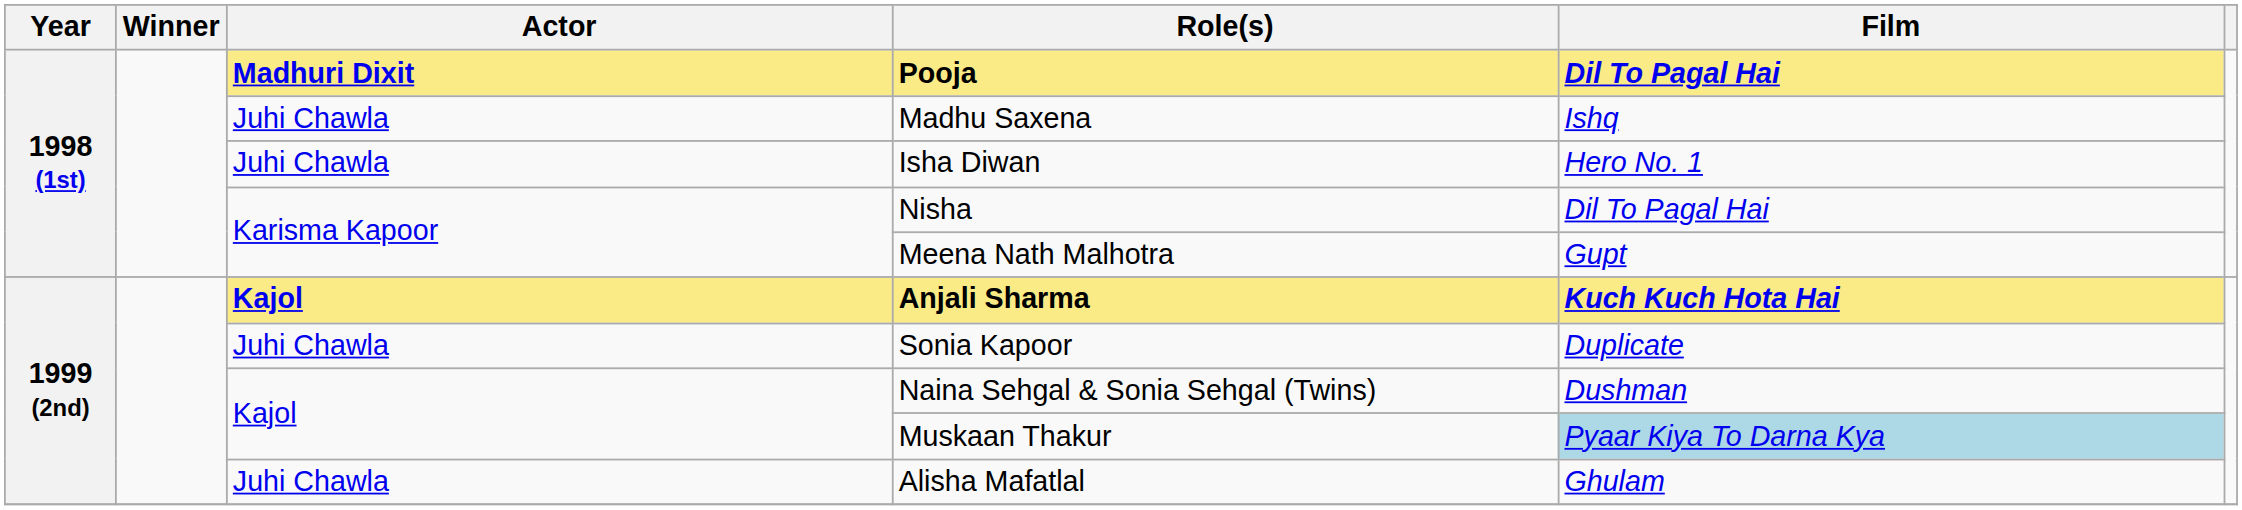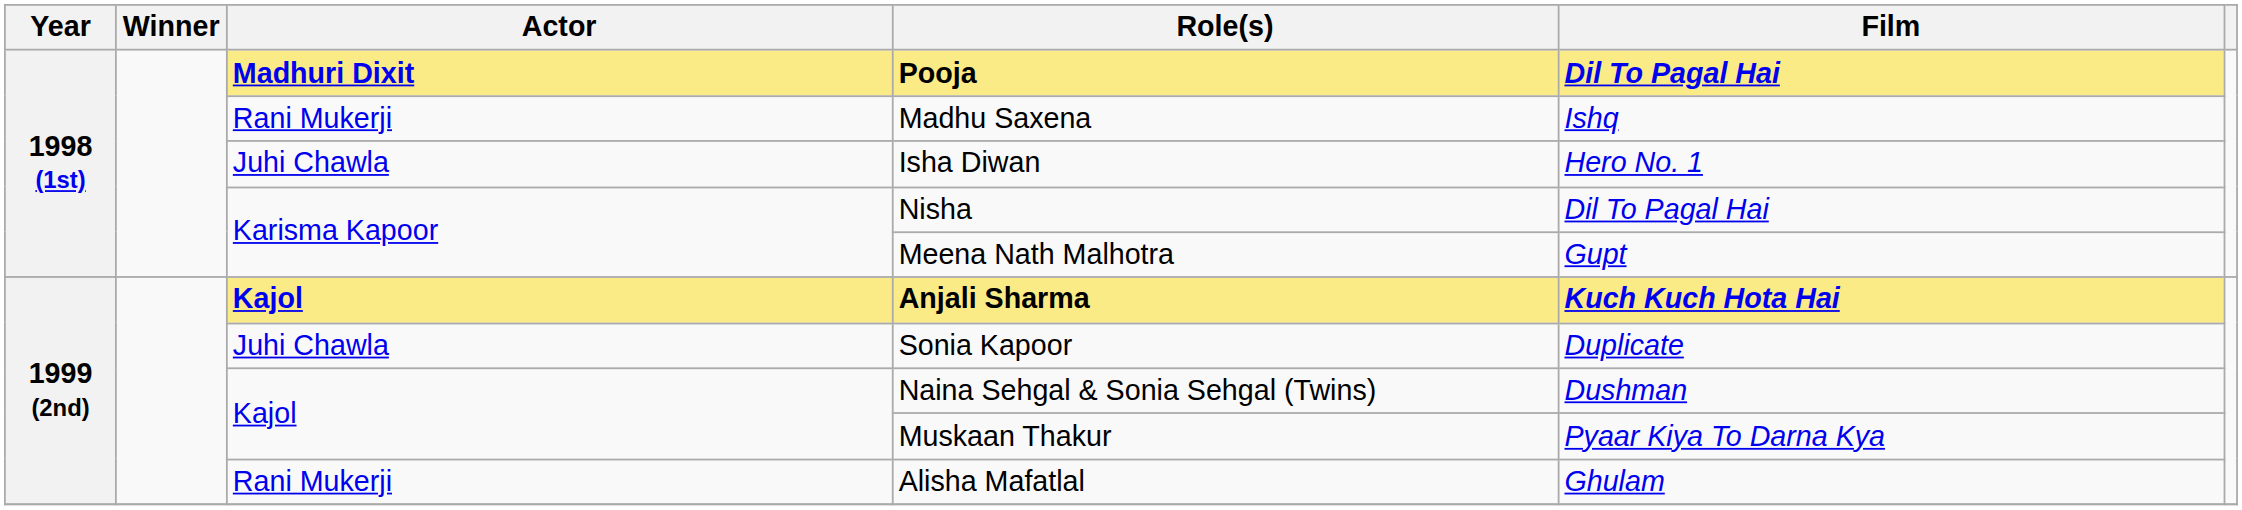 <table class="wikitable sortable" style="text-align:left;">
 <tr>
 <th scope="col" style="width:5%;text-align:center;">Year</th>
 <th scope="col" style="width:3%;text-align:center;">Winner</th>
 <th scope="col" style="width:30%;text-align:center;">Actor</th>
 <th scope="col" style="width:30%;text-align:center;">Role(s)</th>
 <th scope="col" style="width:30%;text-align:center;">Film</th>
 <th class="unsortable"></th>
 </tr>
 <tr>
 <th scope="row" rowspan="5" style="text-align:center">1998 <br><small><a href='#'>(1st)</a></small></th>
 <td rowspan="5" style="text-align:center"></td>
 <td style="background:#FAEB86;"><strong><a href='#'>Madhuri Dixit</a></strong> </td>
 <td style="background:#FAEB86;"><strong>Pooja</strong></td>
 <td style="background:#FAEB86;"><strong><em><a href='#'>Dil To Pagal Hai</a></em></strong></td>
 <td style="text-align:center;" rowspan="5"><br></td>
 </tr>
 <tr>
-<td><a href='#'>Juhi Chawla</a></td>
+<td><a href='#'>Rani Mukerji</a></td>
 <td>Madhu Saxena</td>
 <td><em><a href='#'>Ishq</a></em></td>
 </tr>
 <tr>
 <td><a href='#'>Juhi Chawla</a></td>
 <td>Isha Diwan</td>
 <td><em><a href='#'>Hero No. 1</a></em></td>
 </tr>
 <tr>
 <td rowspan="2"><a href='#'>Karisma Kapoor</a></td>
 <td>Nisha</td>
 <td><em><a href='#'>Dil To Pagal Hai</a></em></td>
 </tr>
 <tr>
 <td>Meena Nath Malhotra</td>
 <td><em><a href='#'>Gupt</a></em></td>
 </tr>
 <tr>
 <th scope="row" rowspan="5" style="text-align:center">1999 <br><small>(2nd)</small></th>
 <td rowspan="5" style="text-align:center"></td>
 <td style="background:#FAEB86;"><strong><a href='#'>Kajol</a></strong> </td>
 <td style="background:#FAEB86;"><strong>Anjali Sharma</strong></td>
 <td style="background:#FAEB86;"><strong><em><a href='#'>Kuch Kuch Hota Hai</a></em></strong></td>
 <td style="text-align:center;" rowspan="5"></td>
 </tr>
 <tr>
 <td><a href='#'>Juhi Chawla</a></td>
 <td>Sonia Kapoor</td>
 <td><em><a href='#'>Duplicate</a></em></td>
 </tr>
 <tr>
 <td rowspan="2"><a href='#'>Kajol</a></td>
 <td>Naina Sehgal & Sonia Sehgal (Twins)</td>
 <td><em><a href='#'>Dushman</a></em></td>
 </tr>
 <tr>
 <td>Muskaan Thakur</td>
-<td style="background: lightblue;"><em><a href='#'>Pyaar Kiya To Darna Kya</a></em></td>
+<td><em><a href='#'>Pyaar Kiya To Darna Kya</a></em></td>
 </tr>
 <tr>
-<td><a href='#'>Juhi Chawla</a></td>
+<td><a href='#'>Rani Mukerji</a></td>
 <td>Alisha Mafatlal</td>
 <td><em><a href='#'>Ghulam</a></em></td>
 </tr>
 <tr>
 </tr>
 </table>
